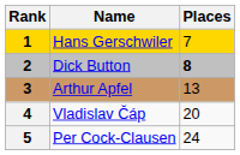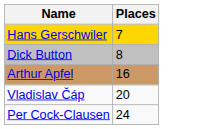 <table class="wikitable">
 <tr>
-<th>Rank</th>
 <th>Name</th>
 <th>Places</th>
 </tr>
 <tr bgcolor=gold>
-<td align=center><strong>1</strong></td>
 <td> <a href='#'>Hans Gerschwiler</a></td>
 <td>7</td>
 </tr>
 <tr bgcolor=silver>
-<td align=center><strong>2</strong></td>
 <td> <a href='#'>Dick Button</a></td>
-<td><strong>8</strong></td>
+<td>8</td>
 </tr>
 <tr bgcolor=cc9966>
-<td align=center><strong>3</strong></td>
 <td> <a href='#'>Arthur Apfel</a></td>
-<td>13</td>
+<td>16</td>
 </tr>
 <tr>
-<th>4</th>
 <td> <a href='#'>Vladislav Čáp</a></td>
 <td>20</td>
 </tr>
 <tr>
-<th>5</th>
 <td> <a href='#'>Per Cock-Clausen</a></td>
 <td>24</td>
 </tr>
 </table>
